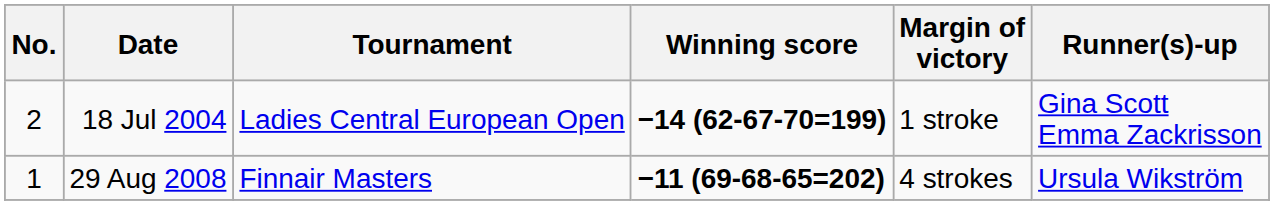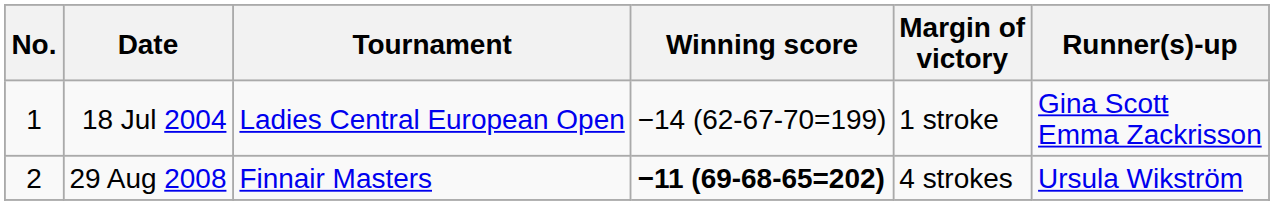 <table class="wikitable" style="font-size:95%;">
 <tr>
 <th>No.</th>
 <th>Date</th>
 <th>Tournament</th>
 <th>Winning score</th>
 <th>Margin of<br>victory</th>
 <th>Runner(s)-up</th>
 </tr>
 <tr>
-<td align=center>2</td>
+<td align=center>1</td>
 <td align=right>18 Jul <a href='#'>2004</a></td>
 <td><a href='#'>Ladies Central European Open</a></td>
-<td><strong>−14 (62-67-70=199)</strong></td>
+<td>−14 (62-67-70=199)</td>
 <td>1 stroke</td>
 <td> <a href='#'>Gina Scott</a><br> <a href='#'>Emma Zackrisson</a></td>
 </tr>
 <tr>
-<td align=center>1</td>
+<td align=center>2</td>
 <td align=right>29 Aug <a href='#'>2008</a></td>
 <td><a href='#'>Finnair Masters</a></td>
 <td><strong>−11 (69-68-65=202)</strong></td>
 <td>4 strokes</td>
 <td> <a href='#'>Ursula Wikström</a></td>
 </tr>
 </table>
